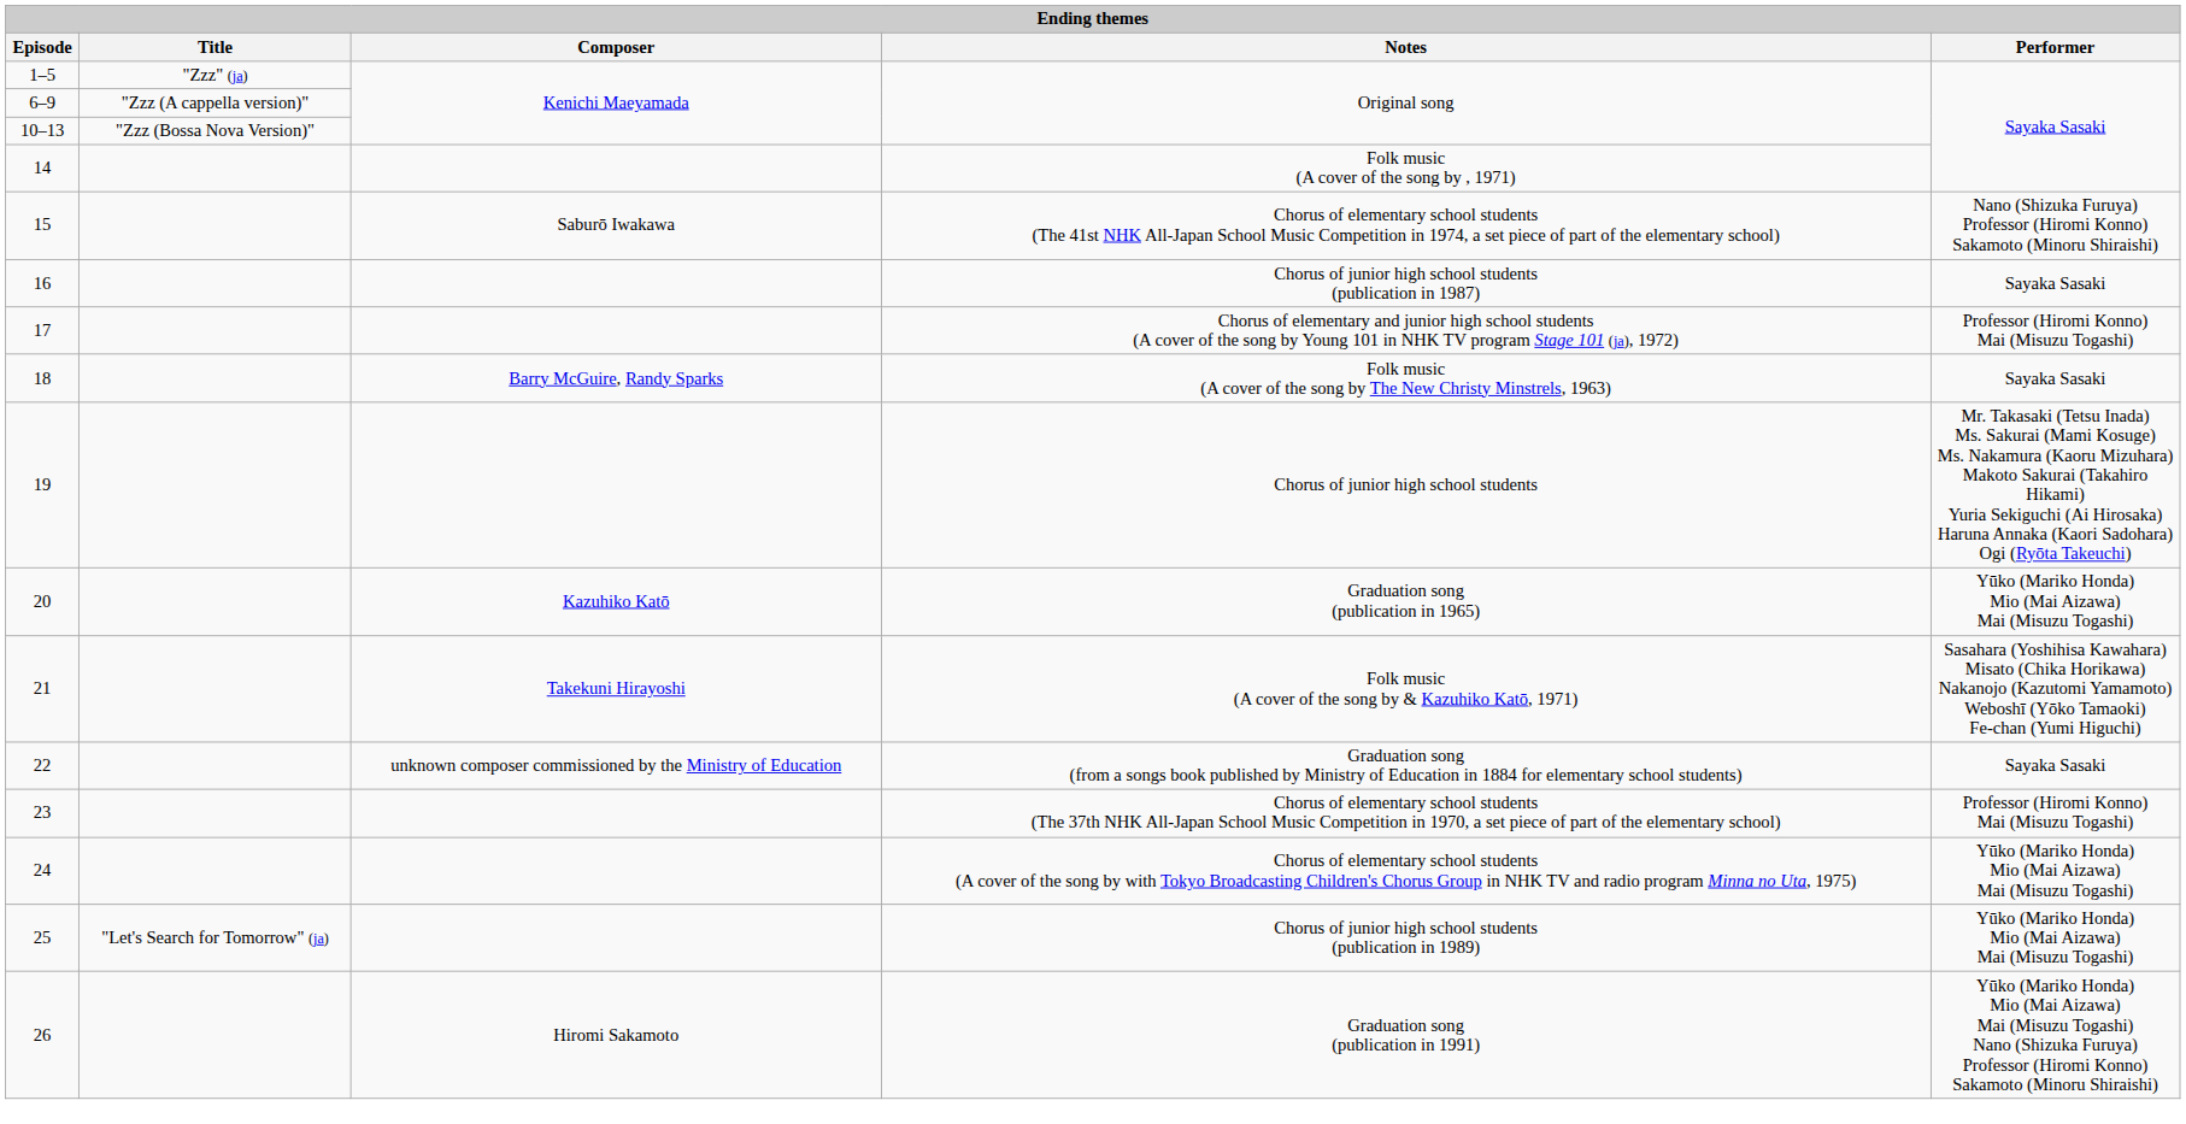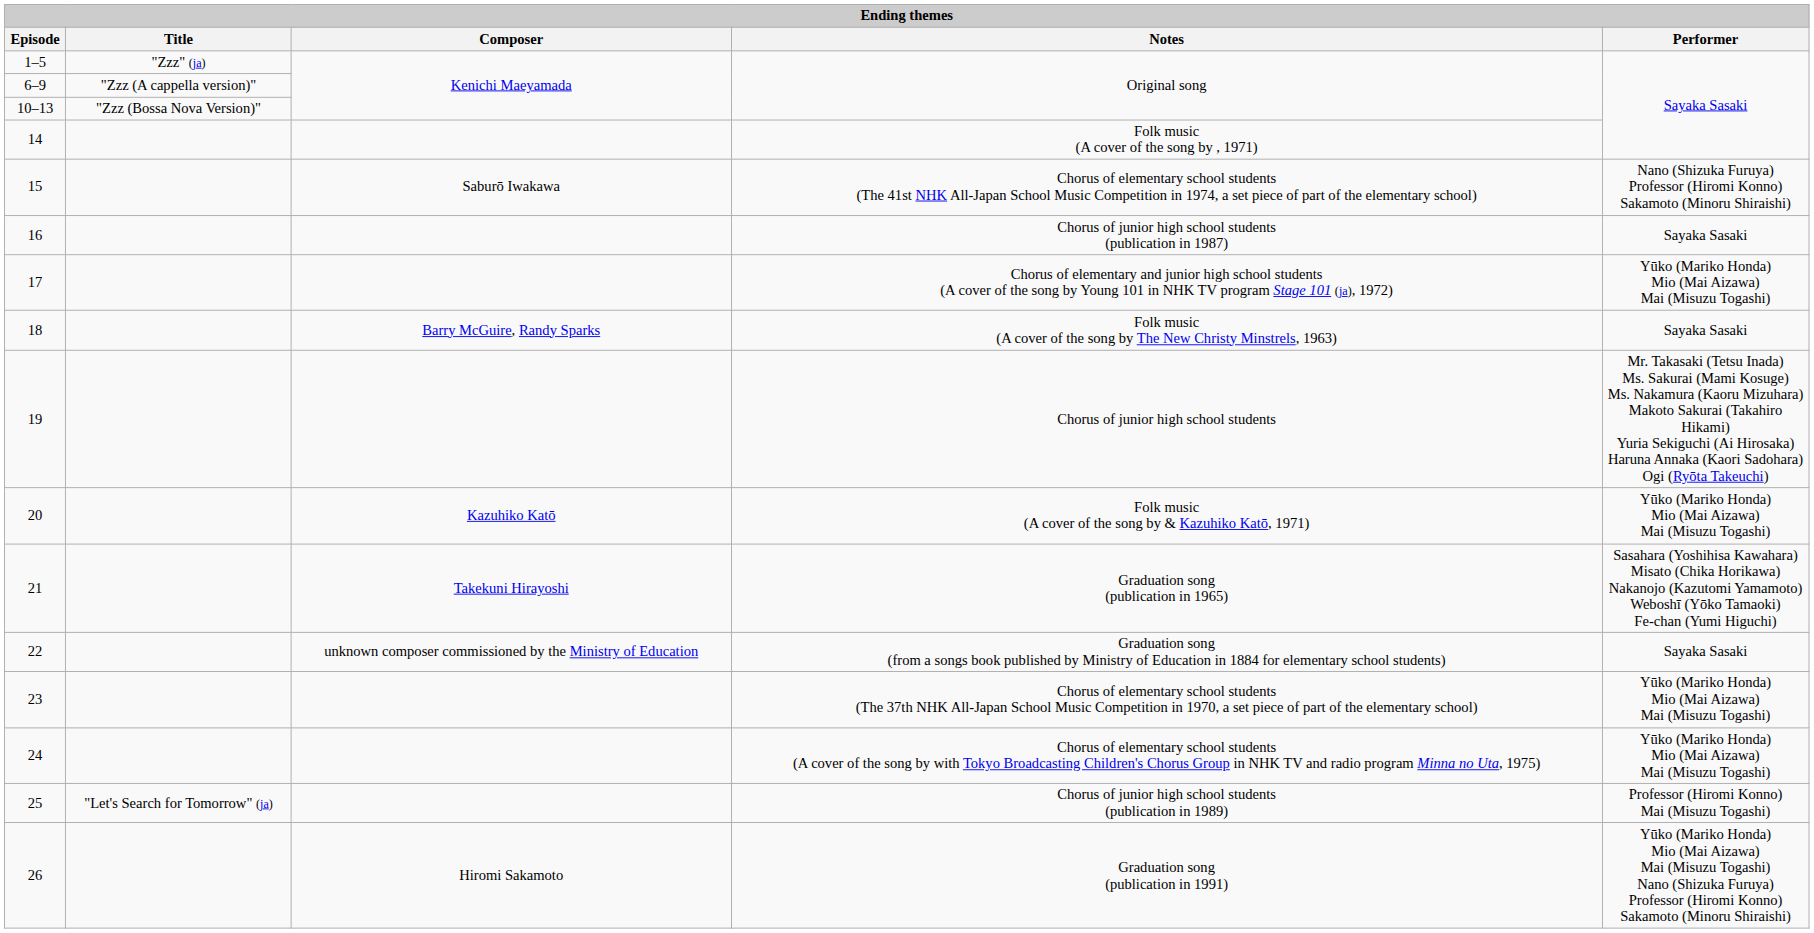 <table class="collapsible wikitable collapsed" style="width: 100%; border: #999 solid 1px; text-align: center; margin-bottom: 0;">
 <tr>
 <th colspan="5" style="background: #ccc;">Ending themes</th>
 </tr>
 <tr>
 <th style="width: 60px;">Episode</th>
 <th>Title</th>
 <th>Composer</th>
 <th>Notes</th>
 <th style="width: 220px;">Performer</th>
 </tr>
 <tr>
 <td>1–5</td>
 <td>"Zzz" <small>(<a href='#'>ja</a>)</small></td>
 <td rowspan="3"><a href='#'>Kenichi Maeyamada</a></td>
 <td rowspan="3">Original song</td>
 <td rowspan="4"><a href='#'>Sayaka Sasaki</a></td>
 </tr>
 <tr>
 <td>6–9</td>
 <td>"Zzz (A cappella version)"</td>
 </tr>
 <tr>
 <td>10–13</td>
 <td>"Zzz (Bossa Nova Version)"</td>
 </tr>
 <tr>
 <td>14</td>
 <td></td>
 <td></td>
 <td>Folk music<br>(A cover of the song by , 1971)</td>
 </tr>
 <tr>
 <td>15</td>
 <td></td>
 <td>Saburō Iwakawa</td>
 <td>Chorus of elementary school students<br>(The 41st <a href='#'>NHK</a> All-Japan School Music Competition in 1974, a set piece of part of the elementary school)</td>
 <td>Nano (Shizuka Furuya)<br>Professor (Hiromi Konno)<br>Sakamoto (Minoru Shiraishi)</td>
 </tr>
 <tr>
 <td>16</td>
 <td></td>
 <td></td>
 <td>Chorus of junior high school students<br>(publication in 1987)</td>
 <td>Sayaka Sasaki</td>
 </tr>
 <tr>
 <td>17</td>
 <td></td>
 <td></td>
 <td>Chorus of elementary and junior high school students<br>(A cover of the song by Young 101 in NHK TV program <em><a href='#'>Stage 101</a></em> <small>(<a href='#'>ja</a>)</small>, 1972)</td>
-<td>Professor (Hiromi Konno)<br>Mai (Misuzu Togashi)</td>
+<td>Yūko (Mariko Honda)<br>Mio (Mai Aizawa)<br>Mai (Misuzu Togashi)</td>
 </tr>
 <tr>
 <td>18</td>
 <td></td>
 <td><a href='#'>Barry McGuire</a>, <a href='#'>Randy Sparks</a></td>
 <td>Folk music<br>(A cover of the song by <a href='#'>The New Christy Minstrels</a>, 1963)</td>
 <td>Sayaka Sasaki</td>
 </tr>
 <tr>
 <td>19</td>
 <td></td>
 <td></td>
 <td>Chorus of junior high school students</td>
 <td>Mr. Takasaki (Tetsu Inada)<br>Ms. Sakurai (Mami Kosuge)<br>Ms. Nakamura (Kaoru Mizuhara)<br>Makoto Sakurai (Takahiro Hikami)<br>Yuria Sekiguchi (Ai Hirosaka)<br>Haruna Annaka (Kaori Sadohara)<br>Ogi (<a href='#'>Ryōta Takeuchi</a>)</td>
 </tr>
 <tr>
 <td>20</td>
 <td></td>
 <td><a href='#'>Kazuhiko Katō</a></td>
-<td>Graduation song<br>(publication in 1965)</td>
+<td>Folk music<br>(A cover of the song by  & <a href='#'>Kazuhiko Katō</a>, 1971)</td>
 <td>Yūko (Mariko Honda)<br>Mio (Mai Aizawa)<br>Mai (Misuzu Togashi)</td>
 </tr>
 <tr>
 <td>21</td>
 <td></td>
 <td><a href='#'>Takekuni Hirayoshi</a></td>
-<td>Folk music<br>(A cover of the song by  & <a href='#'>Kazuhiko Katō</a>, 1971)</td>
+<td>Graduation song<br>(publication in 1965)</td>
 <td>Sasahara (Yoshihisa Kawahara)<br>Misato (Chika Horikawa)<br>Nakanojo (Kazutomi Yamamoto)<br>Weboshī (Yōko Tamaoki)<br>Fe-chan (Yumi Higuchi)</td>
 </tr>
 <tr>
 <td>22</td>
 <td></td>
 <td>unknown composer commissioned by the <a href='#'>Ministry of Education</a></td>
 <td>Graduation song<br>(from a songs book published by Ministry of Education in 1884 for elementary school students)</td>
 <td>Sayaka Sasaki</td>
 </tr>
 <tr>
 <td>23</td>
 <td></td>
 <td></td>
 <td>Chorus of elementary school students<br>(The 37th NHK All-Japan School Music Competition in 1970, a set piece of part of the elementary school)</td>
-<td>Professor (Hiromi Konno)<br>Mai (Misuzu Togashi)</td>
+<td>Yūko (Mariko Honda)<br>Mio (Mai Aizawa)<br>Mai (Misuzu Togashi)</td>
 </tr>
 <tr>
 <td>24</td>
 <td></td>
 <td></td>
 <td>Chorus of elementary school students<br>(A cover of the song by  with <a href='#'>Tokyo Broadcasting Children's Chorus Group</a> in NHK TV and radio program <em><a href='#'>Minna no Uta</a></em>, 1975)</td>
 <td>Yūko (Mariko Honda)<br>Mio (Mai Aizawa)<br>Mai (Misuzu Togashi)</td>
 </tr>
 <tr>
 <td>25</td>
 <td>"Let's Search for Tomorrow" <small>(<a href='#'>ja</a>)</small></td>
 <td></td>
 <td>Chorus of junior high school students<br>(publication in 1989)</td>
-<td>Yūko (Mariko Honda)<br>Mio (Mai Aizawa)<br>Mai (Misuzu Togashi)</td>
+<td>Professor (Hiromi Konno)<br>Mai (Misuzu Togashi)</td>
 </tr>
 <tr>
 <td>26</td>
 <td></td>
 <td>Hiromi Sakamoto</td>
 <td>Graduation song<br>(publication in 1991)</td>
 <td>Yūko (Mariko Honda)<br>Mio (Mai Aizawa)<br>Mai (Misuzu Togashi)<br>Nano (Shizuka Furuya)<br>Professor (Hiromi Konno)<br>Sakamoto (Minoru Shiraishi)</td>
 </tr>
 </table>
